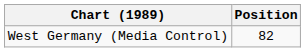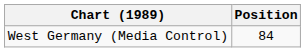 <table class="wikitable">
 <tr>
 <th>Chart (1989)</th>
 <th>Position</th>
 </tr>
 <tr>
 <td>West Germany (Media Control)</td>
-<td align="center">82</td>
+<td align="center">84</td>
 </tr>
 </table>
